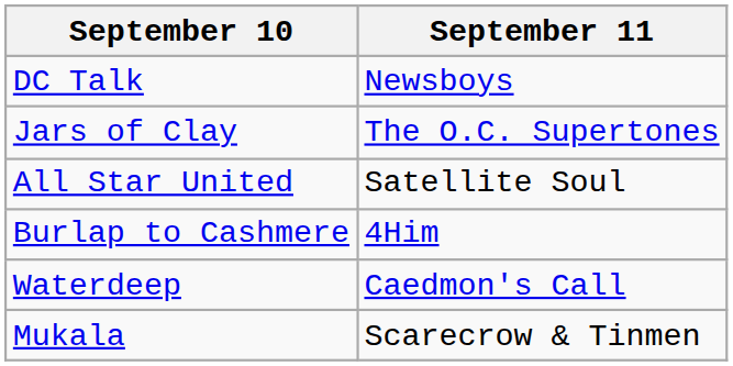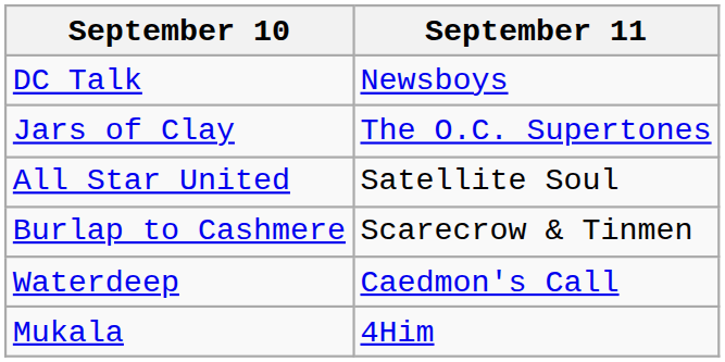 <table class="wikitable">
 <tr>
 <th>September 10</th>
 <th>September 11</th>
 </tr>
 <tr>
 <td><a href='#'>DC Talk</a></td>
 <td><a href='#'>Newsboys</a></td>
 </tr>
 <tr>
 <td><a href='#'>Jars of Clay</a></td>
 <td><a href='#'>The O.C. Supertones</a></td>
 </tr>
 <tr>
 <td><a href='#'>All Star United</a></td>
 <td>Satellite Soul</td>
 </tr>
 <tr>
 <td><a href='#'>Burlap to Cashmere</a></td>
-<td><a href='#'>4Him</a></td>
+<td>Scarecrow & Tinmen</td>
 </tr>
 <tr>
 <td><a href='#'>Waterdeep</a></td>
 <td><a href='#'>Caedmon's Call</a></td>
 </tr>
 <tr>
 <td><a href='#'>Mukala</a></td>
-<td>Scarecrow & Tinmen</td>
+<td><a href='#'>4Him</a></td>
 </tr>
 </table>
